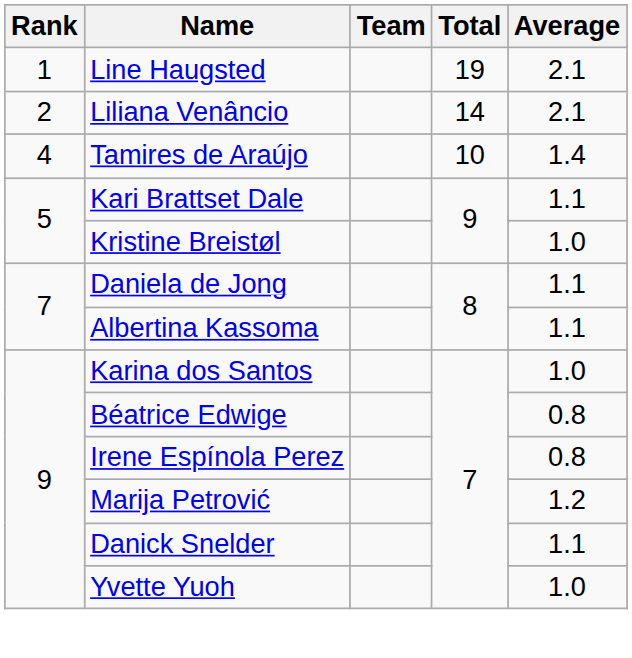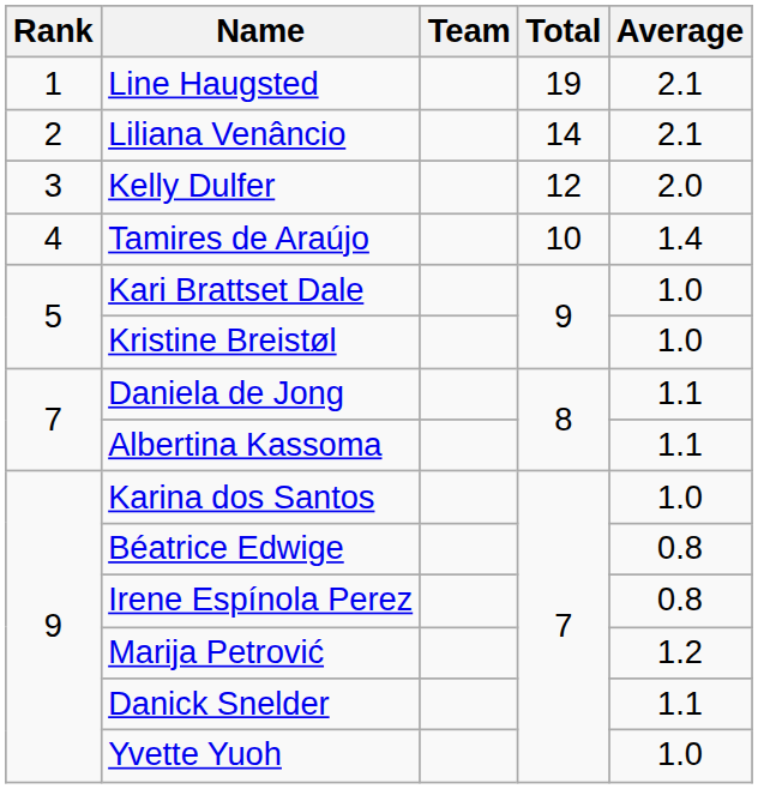 <table class="wikitable sortable" style="text-align: center;">
 <tr>
 <th>Rank</th>
 <th>Name</th>
 <th>Team</th>
 <th>Total</th>
 <th>Average</th>
 </tr>
 <tr>
 <td>1</td>
 <td style="text-align: left;"><a href='#'>Line Haugsted</a></td>
 <td style="text-align: left;"></td>
 <td>19</td>
 <td>2.1</td>
 </tr>
 <tr>
 <td>2</td>
 <td style="text-align: left;"><a href='#'>Liliana Venâncio</a></td>
 <td style="text-align: left;"></td>
 <td>14</td>
 <td>2.1</td>
 </tr>
 <tr>
+<td>3</td>
+<td style="text-align: left;"><a href='#'>Kelly Dulfer</a></td>
+<td style="text-align: left;"></td>
+<td>12</td>
+<td>2.0</td>
+</tr>
+<tr>
 <td>4</td>
 <td style="text-align: left;"><a href='#'>Tamires de Araújo</a></td>
 <td style="text-align: left;"></td>
 <td>10</td>
 <td>1.4</td>
 </tr>
 <tr>
 <td rowspan="2">5</td>
 <td style="text-align: left;"><a href='#'>Kari Brattset Dale</a></td>
 <td style="text-align: left;"></td>
 <td rowspan="2">9</td>
-<td>1.1</td>
+<td>1.0</td>
 </tr>
 <tr>
 <td style="text-align: left;"><a href='#'>Kristine Breistøl</a></td>
 <td style="text-align: left;"></td>
 <td>1.0</td>
 </tr>
 <tr>
 <td rowspan="2">7</td>
 <td style="text-align: left;"><a href='#'>Daniela de Jong</a></td>
 <td style="text-align: left;"></td>
 <td rowspan="2">8</td>
 <td>1.1</td>
 </tr>
 <tr>
 <td style="text-align: left;"><a href='#'>Albertina Kassoma</a></td>
 <td style="text-align: left;"></td>
 <td>1.1</td>
 </tr>
 <tr>
 <td rowspan="6">9</td>
 <td style="text-align: left;"><a href='#'>Karina dos Santos</a></td>
 <td style="text-align: left;"></td>
 <td rowspan="6">7</td>
 <td>1.0</td>
 </tr>
 <tr>
 <td style="text-align: left;"><a href='#'>Béatrice Edwige</a></td>
 <td style="text-align: left;"></td>
 <td>0.8</td>
 </tr>
 <tr>
 <td style="text-align: left;"><a href='#'>Irene Espínola Perez</a></td>
 <td style="text-align: left;"></td>
 <td>0.8</td>
 </tr>
 <tr>
 <td style="text-align: left;"><a href='#'>Marija Petrović</a></td>
 <td style="text-align: left;"></td>
 <td>1.2</td>
 </tr>
 <tr>
 <td style="text-align: left;"><a href='#'>Danick Snelder</a></td>
 <td style="text-align: left;"></td>
 <td>1.1</td>
 </tr>
 <tr>
 <td style="text-align: left;"><a href='#'>Yvette Yuoh</a></td>
 <td style="text-align: left;"></td>
 <td>1.0</td>
 </tr>
 </table>
